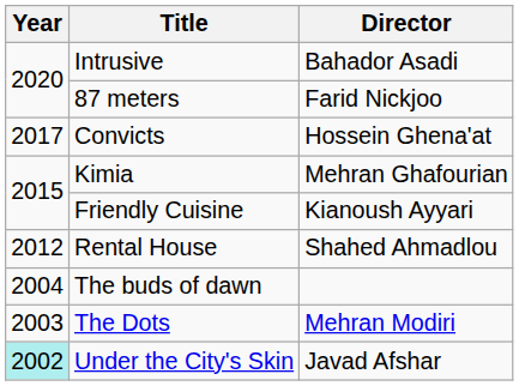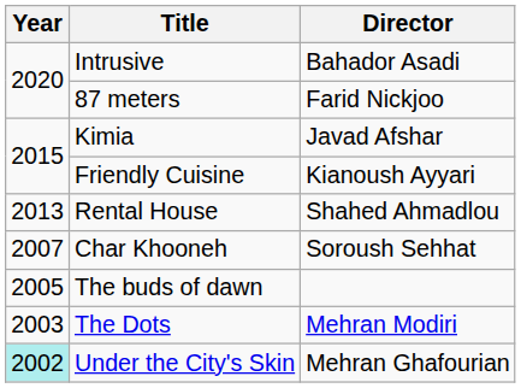 <table class="wikitable sortable">
 <tr>
 <th>Year</th>
 <th>Title</th>
 <th>Director</th>
 </tr>
 <tr>
 <td rowspan="2">2020</td>
 <td>Intrusive</td>
 <td>Bahador Asadi</td>
 </tr>
 <tr>
 <td>87 meters</td>
 <td>Farid Nickjoo</td>
 </tr>
 <tr>
-<td>2017</td>
-<td>Convicts</td>
-<td>Hossein Ghena'at</td>
-</tr>
-<tr>
 <td rowspan="2">2015</td>
 <td>Kimia</td>
-<td>Mehran Ghafourian</td>
+<td>Javad Afshar</td>
 </tr>
 <tr>
 <td>Friendly Cuisine</td>
 <td>Kianoush Ayyari</td>
 </tr>
 <tr>
-<td>2012</td>
+<td>2013</td>
 <td>Rental House</td>
 <td>Shahed Ahmadlou</td>
 </tr>
 <tr>
-<td>2004</td>
+<td>2007</td>
+<td>Char Khooneh</td>
+<td>Soroush Sehhat</td>
+</tr>
+<tr>
+<td>2005</td>
 <td>The buds of dawn</td>
 <td></td>
 </tr>
 <tr>
 <td>2003</td>
 <td><a href='#'>The Dots</a></td>
 <td><a href='#'>Mehran Modiri</a></td>
 </tr>
 <tr>
 <td style="background: paleturquoise;">2002</td>
 <td><a href='#'>Under the City's Skin</a></td>
-<td>Javad Afshar</td>
+<td>Mehran Ghafourian</td>
 </tr>
 </table>
